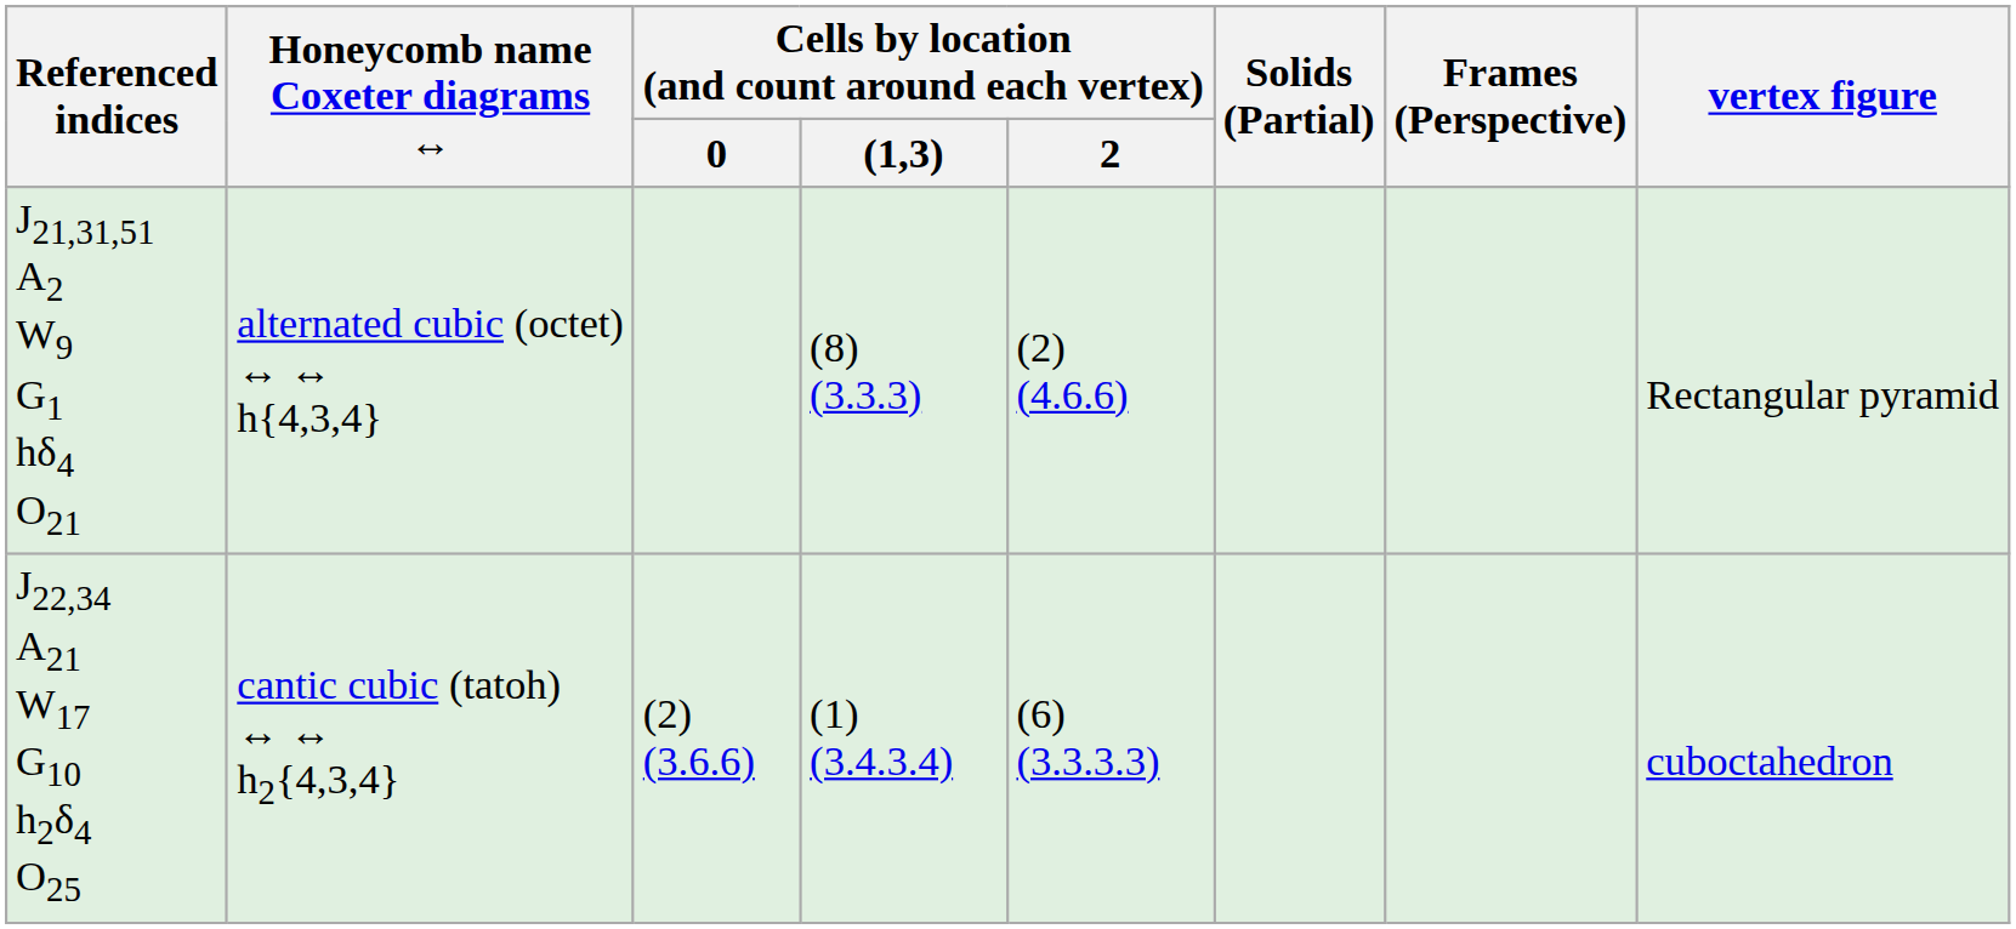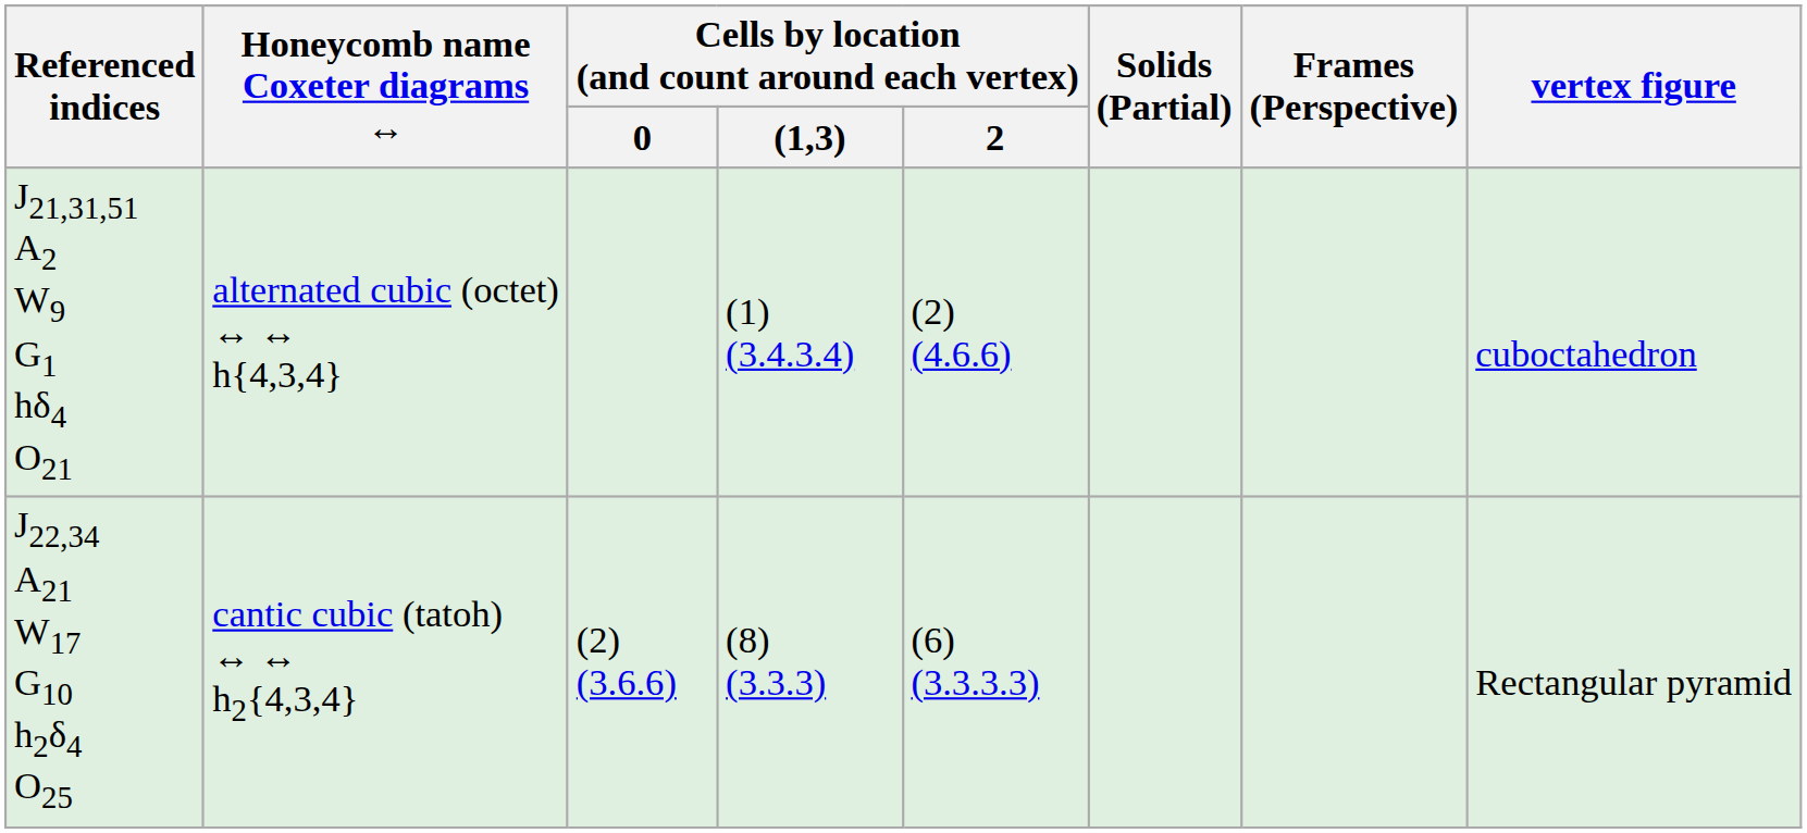 <table class="wikitable">
 <tr>
 <th rowspan=2>Referenced<br>indices</th>
 <th rowspan=2>Honeycomb name<br><a href='#'>Coxeter diagrams</a><br> ↔ </th>
 <th colspan=3>Cells by location<br>(and count around each vertex)</th>
 <th rowspan=2>Solids<br>(Partial)</th>
 <th rowspan=2>Frames<br>(Perspective)</th>
 <th rowspan=2><a href='#'>vertex figure</a></th>
 </tr>
 <tr>
 <th>0</th>
 <th>(1,3)</th>
 <th>2</th>
 </tr>
 <tr BGCOLOR="#e0f0e0">
 <td>J<sub>21,31,51</sub><br>A<sub>2</sub><br>W<sub>9</sub><br>G<sub>1</sub><br>hδ<sub>4</sub><br>O<sub>21</sub></td>
 <td><a href='#'>alternated cubic</a> (octet)<br> ↔  ↔ <br>h{4,3,4}</td>
 <td></td>
-<td> (8)<br><a href='#'>(3.3.3)</a></td>
+<td> (1)<br><a href='#'>(3.4.3.4)</a></td>
 <td> (2)<br><a href='#'>(4.6.6)</a></td>
 <td></td>
 <td></td>
-<td><br>Rectangular pyramid</td>
+<td><br><a href='#'>cuboctahedron</a></td>
 </tr>
 <tr BGCOLOR="#e0f0e0">
 <td>J<sub>22,34</sub><br>A<sub>21</sub><br>W<sub>17</sub><br>G<sub>10</sub><br>h<sub>2</sub>δ<sub>4</sub><br>O<sub>25</sub></td>
 <td><a href='#'>cantic cubic</a> (tatoh)<br> ↔  ↔ <br>h<sub>2</sub>{4,3,4}</td>
 <td> (2)<br><a href='#'>(3.6.6)</a></td>
-<td> (1)<br><a href='#'>(3.4.3.4)</a></td>
+<td> (8)<br><a href='#'>(3.3.3)</a></td>
 <td> (6)<br><a href='#'>(3.3.3.3)</a></td>
 <td></td>
 <td></td>
-<td><br><a href='#'>cuboctahedron</a></td>
+<td><br>Rectangular pyramid</td>
 </tr>
 </table>
